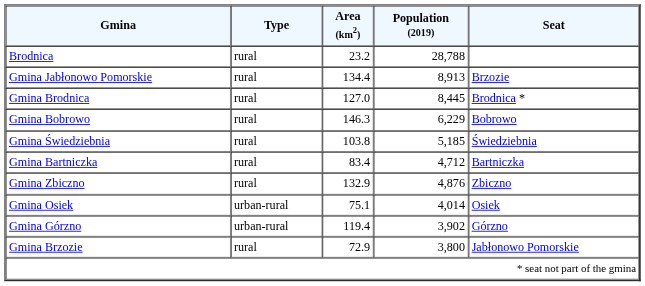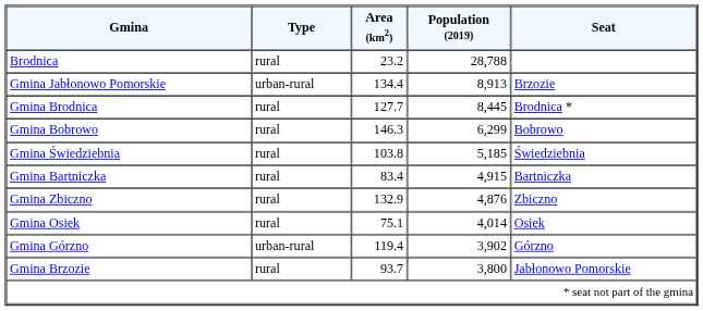 <table width="60%" border="2" cellpadding="3" cellspacing="0" style="font-size:90%;line-height:120%;">
 <tr bgcolor="F0F8FF">
 <td style="text-align:center;"><strong>Gmina</strong></td>
 <td style="text-align:center;"><strong>Type</strong></td>
 <td style="text-align:center;"><strong>Area<br><small>(km<sup>2</sup>)</small></strong></td>
 <td style="text-align:center;"><strong>Population<br><small>(2019)</small></strong></td>
 <td style="text-align:center;"><strong>Seat</strong></td>
 </tr>
 <tr>
 <td><a href='#'>Brodnica</a></td>
 <td>rural</td>
 <td style="text-align:right;">23.2</td>
 <td style="text-align:right;">28,788</td>
 <td> </td>
 </tr>
 <tr>
 <td><a href='#'>Gmina Jabłonowo Pomorskie</a></td>
-<td>rural</td>
+<td>urban-rural</td>
 <td style="text-align:right;">134.4</td>
 <td style="text-align:right;">8,913</td>
 <td><a href='#'>Brzozie</a></td>
 </tr>
 <tr>
 <td><a href='#'>Gmina Brodnica</a></td>
 <td>rural</td>
-<td style="text-align:right;">127.0</td>
+<td style="text-align:right;">127.7</td>
 <td style="text-align:right;">8,445</td>
 <td><a href='#'>Brodnica</a> *</td>
 </tr>
 <tr>
 <td><a href='#'>Gmina Bobrowo</a></td>
 <td>rural</td>
 <td style="text-align:right;">146.3</td>
-<td style="text-align:right;">6,229</td>
+<td style="text-align:right;">6,299</td>
 <td><a href='#'>Bobrowo</a></td>
 </tr>
 <tr>
 <td><a href='#'>Gmina Świedziebnia</a></td>
 <td>rural</td>
 <td style="text-align:right;">103.8</td>
 <td style="text-align:right;">5,185</td>
 <td><a href='#'>Świedziebnia</a></td>
 </tr>
 <tr>
 <td><a href='#'>Gmina Bartniczka</a></td>
 <td>rural</td>
 <td style="text-align:right;">83.4</td>
-<td style="text-align:right;">4,712</td>
+<td style="text-align:right;">4,915</td>
 <td><a href='#'>Bartniczka</a></td>
 </tr>
 <tr>
 <td><a href='#'>Gmina Zbiczno</a></td>
 <td>rural</td>
 <td style="text-align:right;">132.9</td>
 <td style="text-align:right;">4,876</td>
 <td><a href='#'>Zbiczno</a></td>
 </tr>
 <tr>
 <td><a href='#'>Gmina Osiek</a></td>
-<td>urban-rural</td>
+<td>rural</td>
 <td style="text-align:right;">75.1</td>
 <td style="text-align:right;">4,014</td>
 <td><a href='#'>Osiek</a></td>
 </tr>
 <tr>
 <td><a href='#'>Gmina Górzno</a></td>
 <td>urban-rural</td>
 <td style="text-align:right;">119.4</td>
 <td style="text-align:right;">3,902</td>
 <td><a href='#'>Górzno</a></td>
 </tr>
 <tr>
 <td><a href='#'>Gmina Brzozie</a></td>
 <td>rural</td>
-<td style="text-align:right;">72.9</td>
+<td style="text-align:right;">93.7</td>
 <td style="text-align:right;">3,800</td>
 <td><a href='#'>Jabłonowo Pomorskie</a></td>
 </tr>
 <tr>
 <td colspan=5 style="text-align:right;font-size:90%">* seat not part of the gmina</td>
 </tr>
 <tr>
 </tr>
 </table>
